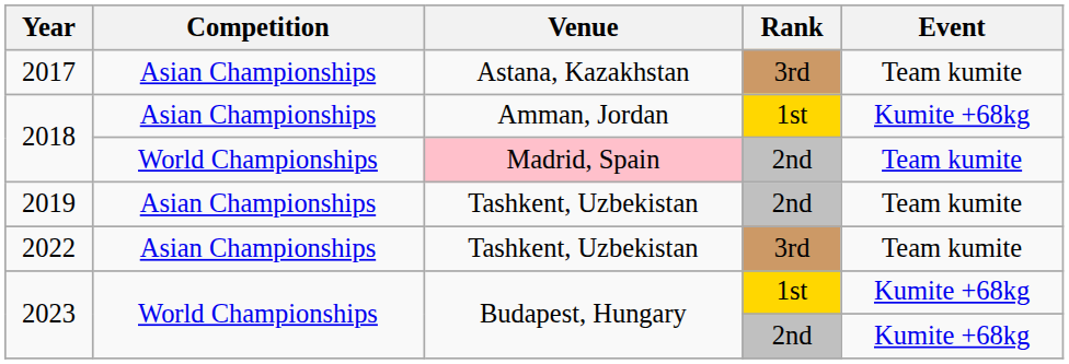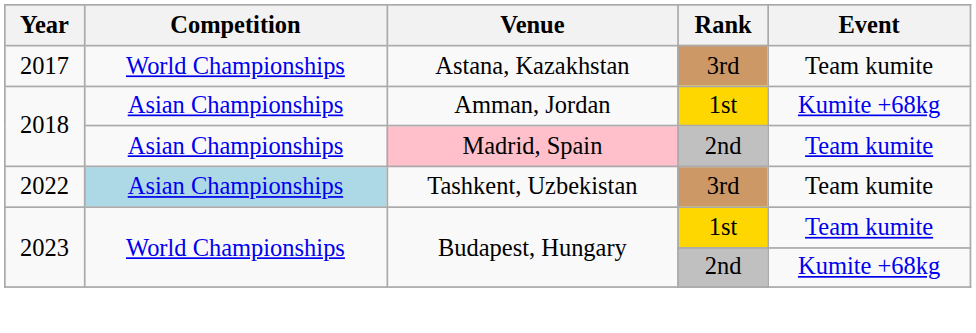 <table class="wikitable sortable" width=45% style="font-size:90%; text-align:center;">
 <tr>
 <th>Year</th>
 <th>Competition</th>
 <th>Venue</th>
 <th>Rank</th>
 <th>Event</th>
 </tr>
 <tr>
 <td>2017</td>
-<td><a href='#'>Asian Championships</a></td>
+<td><a href='#'>World Championships</a></td>
 <td>Astana, Kazakhstan</td>
 <td bgcolor="cc9966">3rd</td>
 <td>Team kumite</td>
 </tr>
 <tr>
 <td rowspan=2>2018</td>
 <td><a href='#'>Asian Championships</a></td>
 <td>Amman, Jordan</td>
 <td bgcolor="gold">1st</td>
 <td><a href='#'>Kumite +68kg</a></td>
 </tr>
 <tr>
-<td><a href='#'>World Championships</a></td>
+<td><a href='#'>Asian Championships</a></td>
 <td style="background: pink;">Madrid, Spain</td>
 <td bgcolor="silver">2nd</td>
 <td><a href='#'>Team kumite</a></td>
 </tr>
 <tr>
-<td>2019</td>
-<td><a href='#'>Asian Championships</a></td>
-<td>Tashkent, Uzbekistan</td>
-<td bgcolor="silver">2nd</td>
-<td>Team kumite</td>
-</tr>
-<tr>
 <td>2022</td>
-<td><a href='#'>Asian Championships</a></td>
+<td style="background: lightblue;"><a href='#'>Asian Championships</a></td>
 <td>Tashkent, Uzbekistan</td>
 <td bgcolor="cc9966">3rd</td>
 <td>Team kumite</td>
 </tr>
 <tr>
 <td rowspan=2>2023</td>
 <td rowspan=2><a href='#'>World Championships</a></td>
 <td rowspan=2>Budapest, Hungary</td>
 <td bgcolor="gold">1st</td>
-<td><a href='#'>Kumite +68kg</a></td>
+<td><a href='#'>Team kumite</a></td>
 </tr>
 <tr>
 <td bgcolor="silver">2nd</td>
 <td><a href='#'>Kumite +68kg</a></td>
 </tr>
 </table>
